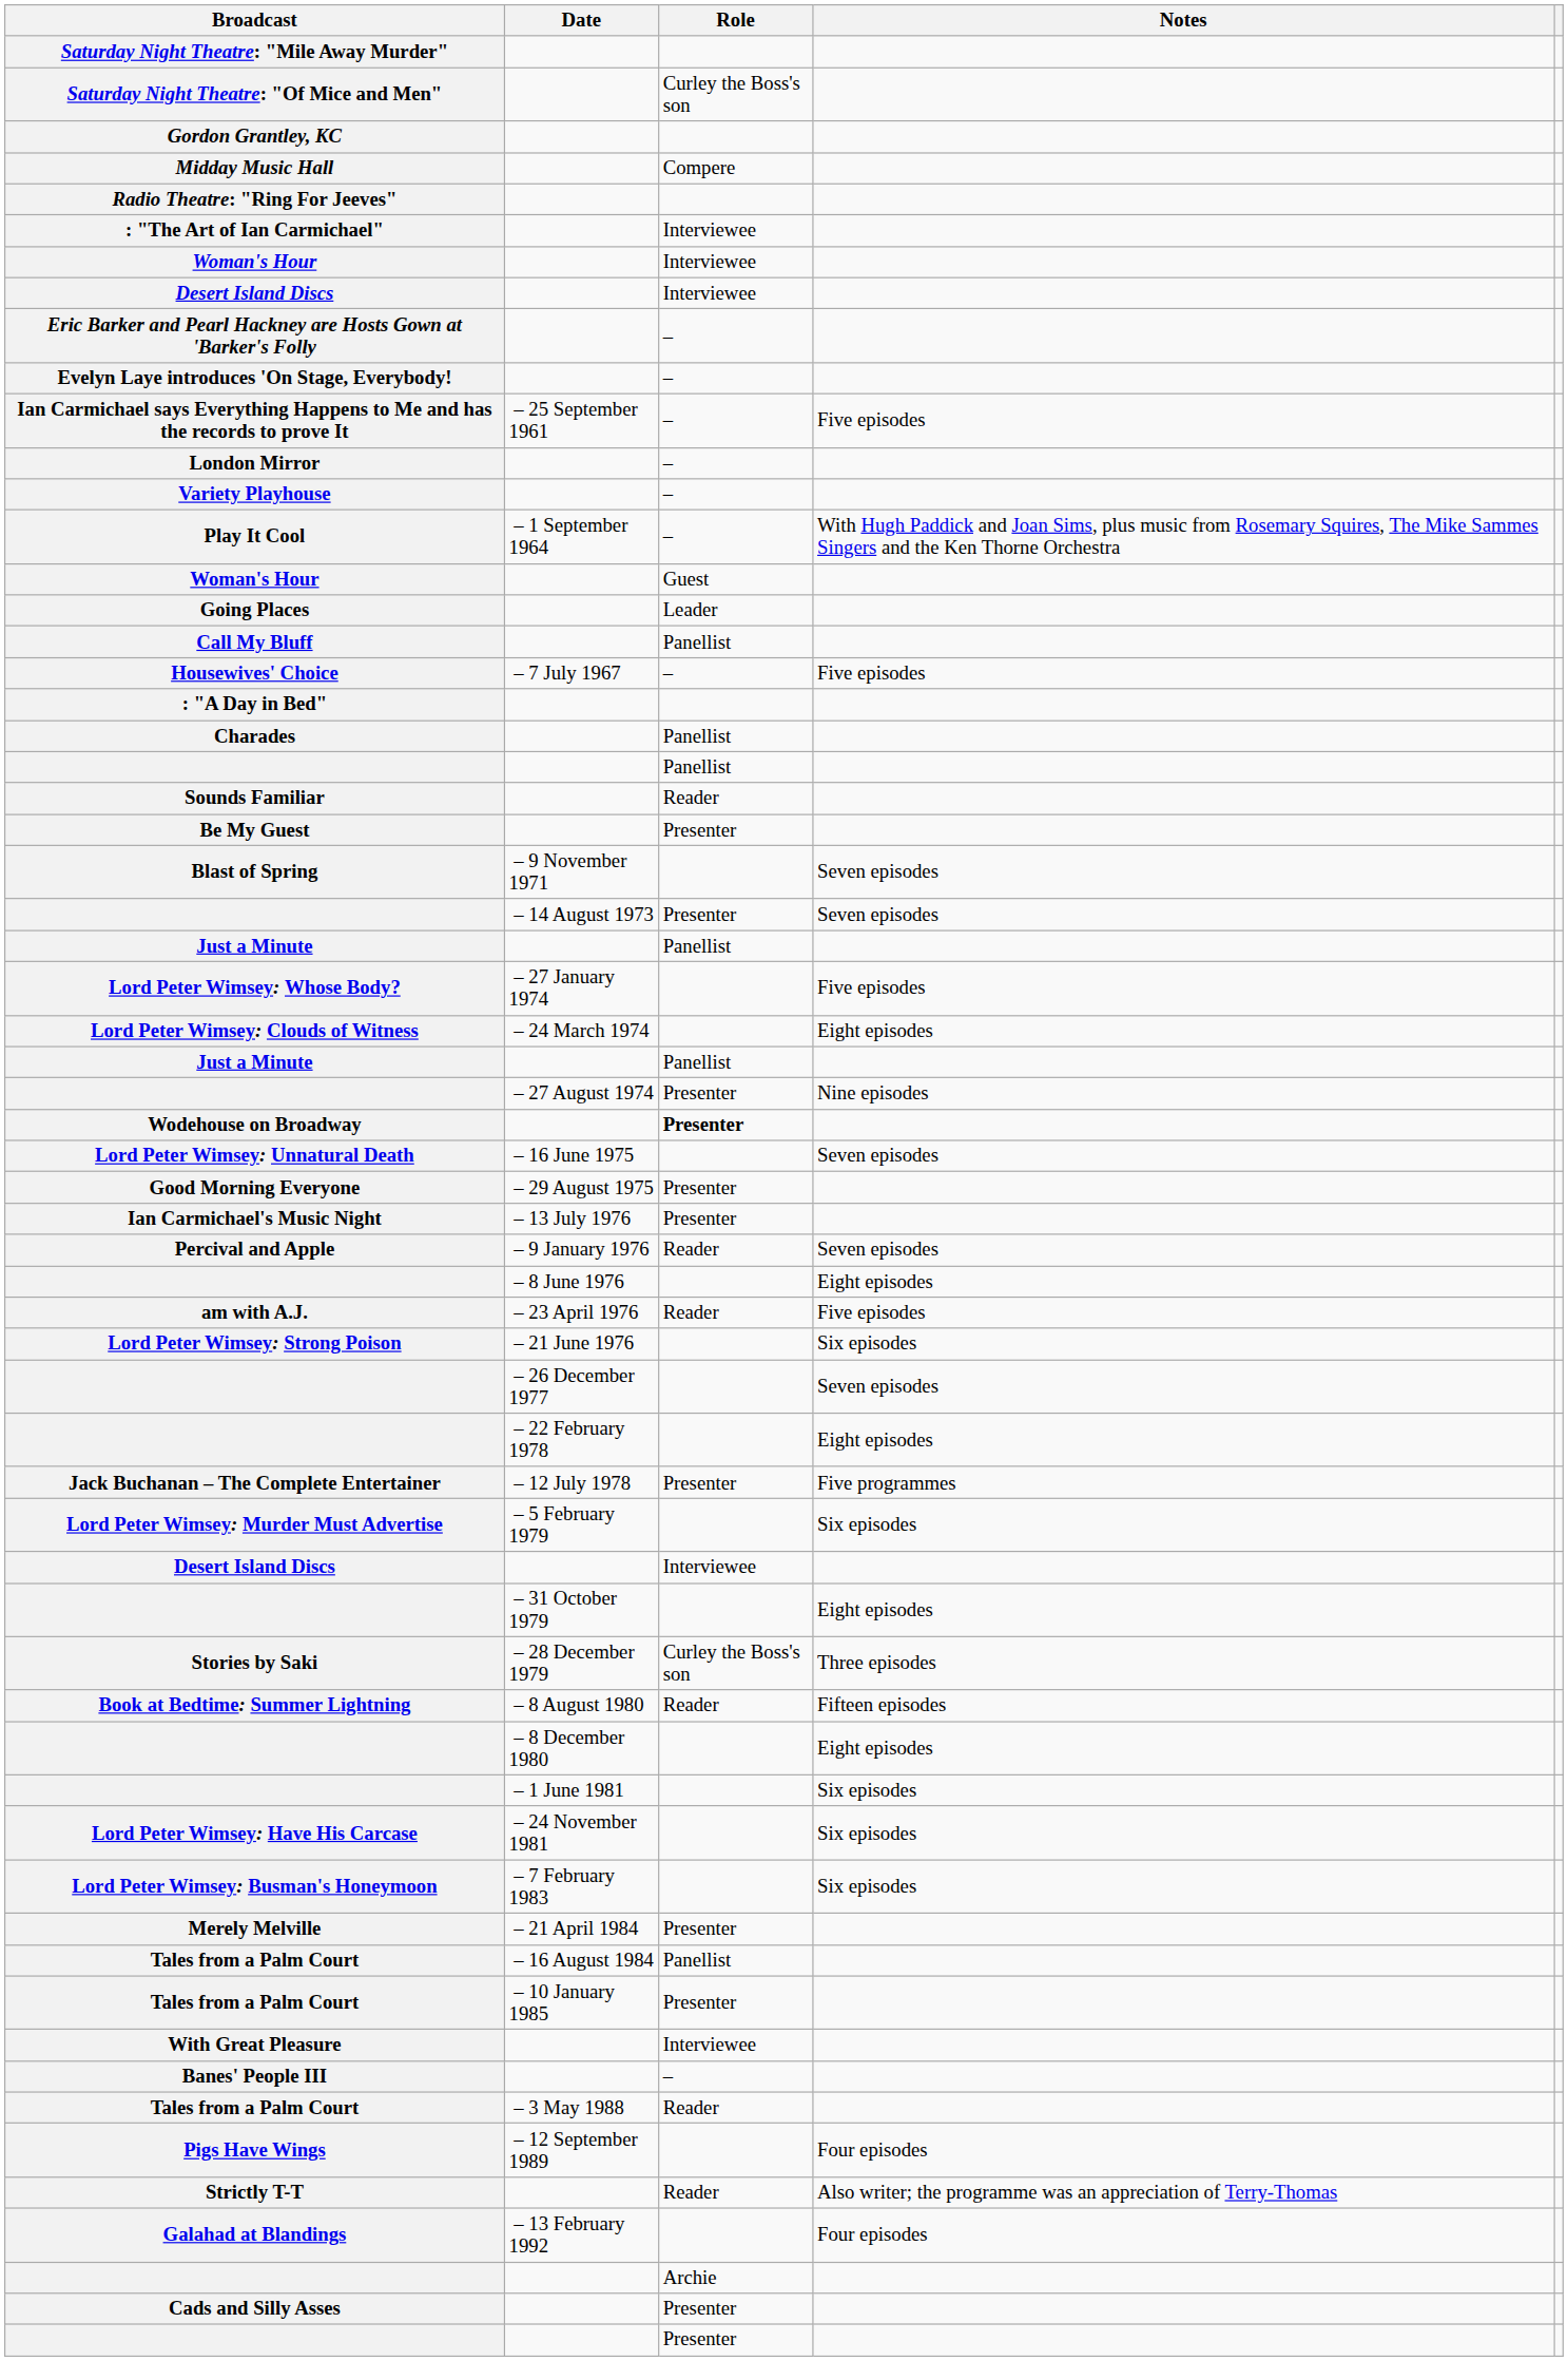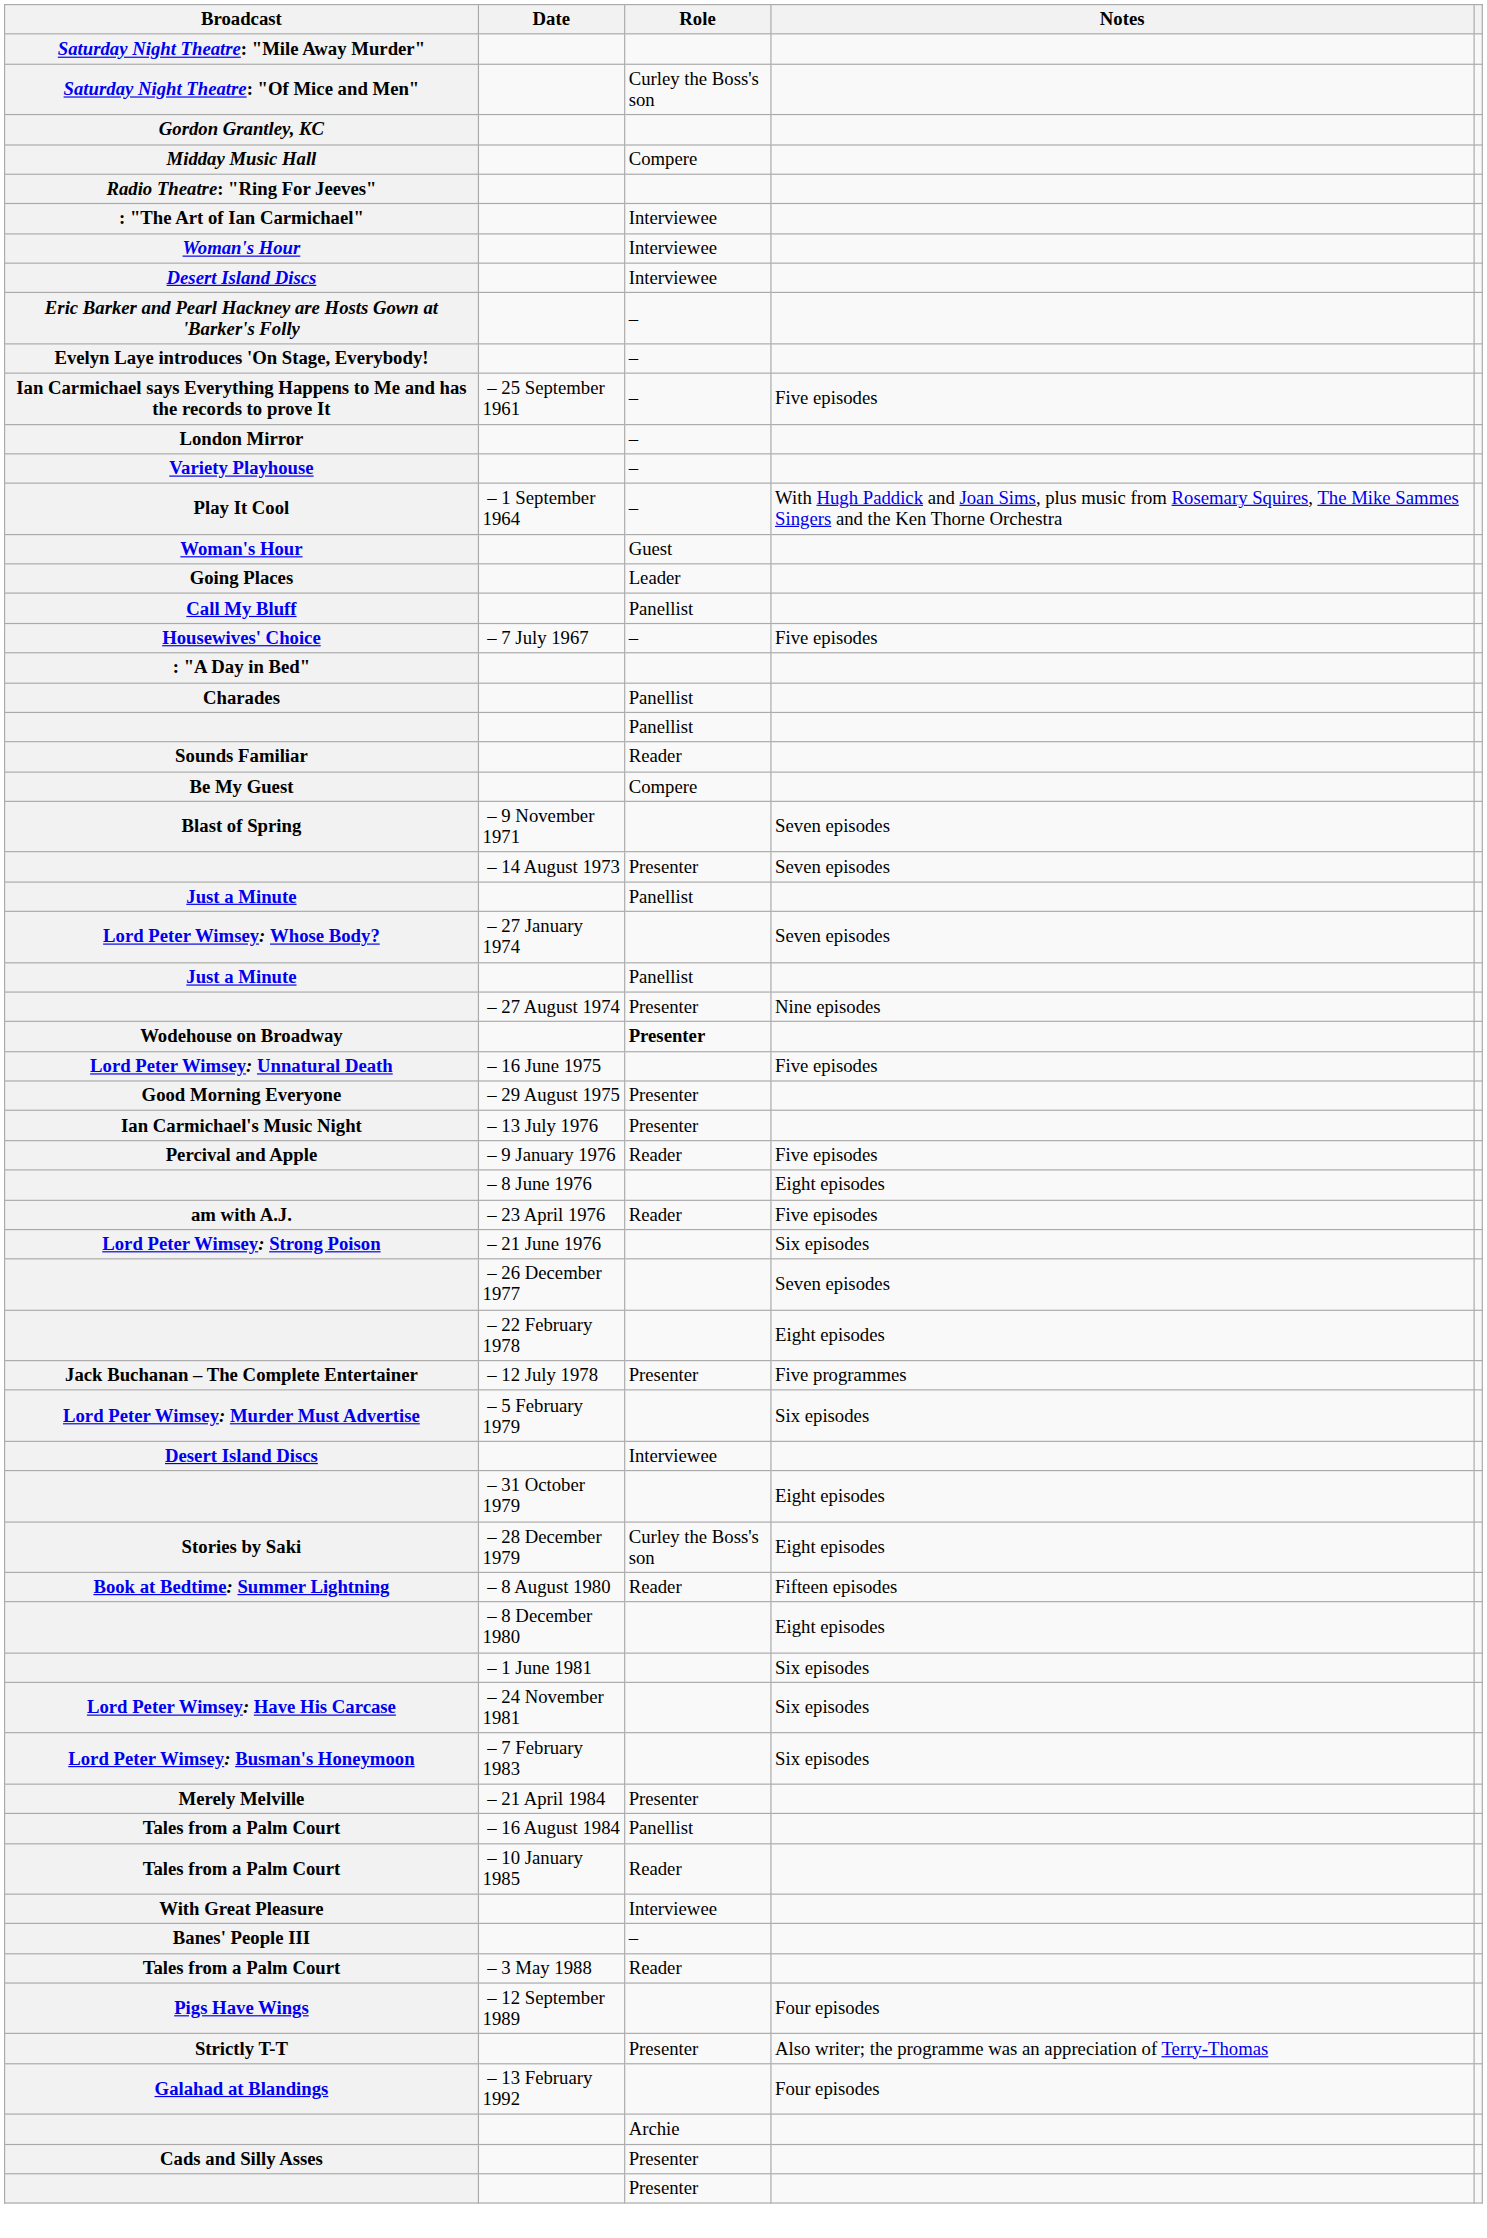 <table class="wikitable plainrowheaders sortable" style="margin-right: 0;">
 <tr>
 <th scope="col">Broadcast</th>
 <th scope="col">Date</th>
 <th scope="col">Role</th>
 <th scope="col" class="unsortable">Notes</th>
 <th scope="col" class="unsortable"></th>
 </tr>
 <tr>
 <th scope="row"><em><a href='#'>Saturday Night Theatre</a></em>: "Mile Away Murder"</th>
 <td></td>
 <td></td>
 <td></td>
 <td style="text-align: center;"></td>
 </tr>
 <tr>
 <th scope="row"><em><a href='#'>Saturday Night Theatre</a></em>: "Of Mice and Men"</th>
 <td></td>
 <td>Curley the Boss's son</td>
 <td></td>
 <td style="text-align: center;"></td>
 </tr>
 <tr>
 <th scope="row"><em>Gordon Grantley, KC</em></th>
 <td></td>
 <td></td>
 <td></td>
 <td style="text-align: center;"></td>
 </tr>
 <tr>
 <th scope="row"><em>Midday Music Hall</em></th>
 <td></td>
 <td>Compere</td>
 <td></td>
 <td style="text-align: center;"></td>
 </tr>
 <tr>
 <th scope="row"><em>Radio Theatre</em>: "Ring For Jeeves"</th>
 <td></td>
 <td></td>
 <td></td>
 <td style="text-align: center;"></td>
 </tr>
 <tr>
 <th scope="row">: "The Art of Ian Carmichael"</th>
 <td></td>
 <td>Interviewee</td>
 <td></td>
 <td style="text-align: center;"></td>
 </tr>
 <tr>
 <th scope="row"><em><a href='#'>Woman's Hour</a></em></th>
 <td></td>
 <td>Interviewee</td>
 <td></td>
 <td style="text-align: center;"></td>
 </tr>
 <tr>
 <th scope="row"><em><a href='#'>Desert Island Discs</a></em></th>
 <td></td>
 <td>Interviewee</td>
 <td></td>
 <td style="text-align: center;"></td>
 </tr>
 <tr>
 <th scope="row"><em>Eric Barker and Pearl Hackney are Hosts Gown at 'Barker's Folly<strong></th>
 <td></td>
 <td>–</td>
 <td></td>
 <td style="text-align: center;"></td>
 </tr>
 <tr>
 <th scope="row"></em>Evelyn Laye introduces 'On Stage, Everybody!<em></th>
 <td></td>
 <td>–</td>
 <td></td>
 <td style="text-align: center;"></td>
 </tr>
 <tr>
 <th scope="row"></em>Ian Carmichael says Everything Happens to Me and has the records to prove It<em></th>
 <td> – 25 September 1961</td>
 <td>–</td>
 <td>Five episodes</td>
 <td style="text-align: center;"></td>
 </tr>
 <tr>
 <th scope="row"></em>London Mirror<em></th>
 <td></td>
 <td>–</td>
 <td></td>
 <td style="text-align: center;"></td>
 </tr>
 <tr>
 <th scope="row"></em><a href='#'>Variety Playhouse</a><em></th>
 <td></td>
 <td>–</td>
 <td></td>
 <td style="text-align: center;"></td>
 </tr>
 <tr>
 <th scope="row"></em>Play It Cool<em></th>
 <td> – 1 September 1964</td>
 <td>–</td>
 <td>With <a href='#'>Hugh Paddick</a> and <a href='#'>Joan Sims</a>, plus music from <a href='#'>Rosemary Squires</a>, <a href='#'>The Mike Sammes Singers</a> and the Ken Thorne Orchestra</td>
 <td style="text-align: center;"></td>
 </tr>
 <tr>
 <th scope="row"></em><a href='#'>Woman's Hour</a><em></th>
 <td></td>
 <td>Guest</td>
 <td></td>
 <td style="text-align: center;"></td>
 </tr>
 <tr>
 <th scope="row"></em>Going Places<em></th>
 <td></td>
 <td>Leader</td>
 <td></td>
 <td style="text-align: center;"></td>
 </tr>
 <tr>
 <th scope="row"></em><a href='#'>Call My Bluff</a><em></th>
 <td></td>
 <td>Panellist</td>
 <td></td>
 <td style="text-align: center;"></td>
 </tr>
 <tr>
 <th scope="row"></em><a href='#'>Housewives' Choice</a><em></th>
 <td> – 7 July 1967</td>
 <td>–</td>
 <td>Five episodes</td>
 <td style="text-align: center;"></td>
 </tr>
 <tr>
 <th scope="row">: "A Day in Bed"</th>
 <td></td>
 <td></td>
 <td></td>
 <td style="text-align: center;"></td>
 </tr>
 <tr>
 <th scope="row"></em>Charades<em></th>
 <td></td>
 <td>Panellist</td>
 <td></td>
 <td style="text-align: center;"></td>
 </tr>
 <tr>
 <th scope="row"></th>
 <td></td>
 <td>Panellist</td>
 <td></td>
 <td style="text-align: center;"></td>
 </tr>
 <tr>
 <th scope="row"></em>Sounds Familiar<em></th>
 <td></td>
 <td>Reader</td>
 <td></td>
 <td style="text-align: center;"></td>
 </tr>
 <tr>
 <th scope="row"></em>Be My Guest<em></th>
 <td></td>
-<td>Presenter</td>
+<td>Compere</td>
 <td></td>
 <td style="text-align: center;"></td>
 </tr>
 <tr>
 <th scope="row"></em>Blast of Spring<em></th>
 <td> – 9 November 1971</td>
 <td></td>
 <td>Seven episodes</td>
 <td style="text-align: center;"></td>
 </tr>
 <tr>
 <th scope="row"></th>
 <td> – 14 August 1973</td>
 <td>Presenter</td>
 <td>Seven episodes</td>
 <td style="text-align: center;"></td>
 </tr>
 <tr>
 <th scope="row"></em><a href='#'>Just a Minute</a><em></th>
 <td></td>
 <td>Panellist</td>
 <td></td>
 <td style="text-align: center;"></td>
 </tr>
 <tr>
 <th scope="row"></em><a href='#'>Lord Peter Wimsey</a><em>: </em><a href='#'>Whose Body?</a><em></th>
 <td> – 27 January 1974</td>
 <td></td>
-<td>Five episodes</td>
-<td style="text-align: center;"></td>
-</tr>
-<tr>
-<th scope="row"></em><a href='#'>Lord Peter Wimsey</a><em>: </em><a href='#'>Clouds of Witness</a><em></th>
-<td> – 24 March 1974</td>
-<td></td>
-<td>Eight episodes</td>
+<td>Seven episodes</td>
 <td style="text-align: center;"></td>
 </tr>
 <tr>
 <th scope="row"></em><a href='#'>Just a Minute</a><em></th>
 <td></td>
 <td>Panellist</td>
 <td></td>
 <td style="text-align: center;"></td>
 </tr>
 <tr>
 <th scope="row"></th>
 <td> – 27 August 1974</td>
 <td>Presenter</td>
 <td>Nine episodes</td>
 <td style="text-align: center;"></td>
 </tr>
 <tr>
 <th scope="row"></em>Wodehouse on Broadway<em></th>
 <td></td>
 <td><strong>Presenter</strong></td>
 <td></td>
 <td style="text-align: center;"></td>
 </tr>
 <tr>
 <th scope="row"></em><a href='#'>Lord Peter Wimsey</a><em>: </em><a href='#'>Unnatural Death</a><em></th>
 <td> – 16 June 1975</td>
 <td></td>
-<td>Seven episodes</td>
+<td>Five episodes</td>
 <td style="text-align: center;"></td>
 </tr>
 <tr>
 <th scope="row"></em>Good Morning Everyone<em></th>
 <td> – 29 August 1975</td>
 <td>Presenter</td>
 <td></td>
 <td style="text-align: center;"></td>
 </tr>
 <tr>
 <th scope="row"></em>Ian Carmichael's Music Night<em></th>
 <td> – 13 July 1976</td>
 <td>Presenter</td>
 <td></td>
 <td style="text-align: center;"></td>
 </tr>
 <tr>
 <th scope="row"></em>Percival and Apple<em></th>
 <td> – 9 January 1976</td>
 <td>Reader</td>
-<td>Seven episodes</td>
+<td>Five episodes</td>
 <td style="text-align: center;"></td>
 </tr>
 <tr>
 <th scope="row"></th>
 <td> – 8 June 1976</td>
 <td></td>
 <td>Eight episodes</td>
 <td style="text-align: center;"></td>
 </tr>
 <tr>
 <th scope="row"></em>am with A.J.<em></th>
 <td> – 23 April 1976</td>
 <td>Reader</td>
 <td>Five episodes</td>
 <td style="text-align: center;"></td>
 </tr>
 <tr>
 <th scope="row"></em><a href='#'>Lord Peter Wimsey</a><em>: </em><a href='#'>Strong Poison</a><em></th>
 <td> – 21 June 1976</td>
 <td></td>
 <td>Six episodes</td>
 <td style="text-align: center;"></td>
 </tr>
 <tr>
 <th scope="row"></th>
 <td> – 26 December 1977</td>
 <td></td>
 <td>Seven episodes</td>
 <td style="text-align: center;"></td>
 </tr>
 <tr>
 <th scope="row"></th>
 <td> – 22 February 1978</td>
 <td></td>
 <td>Eight episodes</td>
 <td style="text-align: center;"></td>
 </tr>
 <tr>
 <th scope="row"></em>Jack Buchanan – The Complete Entertainer<em></th>
 <td> – 12 July 1978</td>
 <td>Presenter</td>
 <td>Five programmes</td>
 <td style="text-align: center;"></td>
 </tr>
 <tr>
 <th scope="row"></em><a href='#'>Lord Peter Wimsey</a><em>: </em><a href='#'>Murder Must Advertise</a><em></th>
 <td> – 5 February 1979</td>
 <td></td>
 <td>Six episodes</td>
 <td style="text-align: center;"></td>
 </tr>
 <tr>
 <th scope="row"></em><a href='#'>Desert Island Discs</a><em></th>
 <td></td>
 <td>Interviewee</td>
 <td></td>
 <td style="text-align: center;"></td>
 </tr>
 <tr>
 <th scope="row"></th>
 <td> – 31 October 1979</td>
 <td></td>
 <td>Eight episodes</td>
 <td style="text-align: center;"></td>
 </tr>
 <tr>
 <th scope="row"></em>Stories by Saki<em></th>
 <td> – 28 December 1979</td>
 <td>Curley the Boss's son</td>
-<td>Three episodes</td>
+<td>Eight episodes</td>
 <td style="text-align: center;"></td>
 </tr>
 <tr>
 <th scope="row"></em><a href='#'>Book at Bedtime</a><em>: </em><a href='#'>Summer Lightning</a><em></th>
 <td> – 8 August 1980</td>
 <td>Reader</td>
 <td>Fifteen episodes</td>
 <td style="text-align: center;"></td>
 </tr>
 <tr>
 <th scope="row"></th>
 <td> – 8 December 1980</td>
 <td></td>
 <td>Eight episodes</td>
 <td style="text-align: center;"></td>
 </tr>
 <tr>
 <th scope="row"></th>
 <td> – 1 June 1981</td>
 <td></td>
 <td>Six episodes</td>
 <td style="text-align: center;"></td>
 </tr>
 <tr>
 <th scope="row"></em><a href='#'>Lord Peter Wimsey</a><em>: </em><a href='#'>Have His Carcase</a><em></th>
 <td> – 24 November 1981</td>
 <td></td>
 <td>Six episodes</td>
 <td style="text-align: center;"></td>
 </tr>
 <tr>
 <th scope="row"></em><a href='#'>Lord Peter Wimsey</a><em>: </em><a href='#'>Busman's Honeymoon</a><em></th>
 <td> – 7 February 1983</td>
 <td></td>
 <td>Six episodes</td>
 <td style="text-align: center;"></td>
 </tr>
 <tr>
 <th scope="row"></em>Merely Melville<em></th>
 <td> – 21 April 1984</td>
 <td>Presenter</td>
 <td></td>
 <td style="text-align: center;"></td>
 </tr>
 <tr>
 <th scope="row"></em>Tales from a Palm Court<em></th>
 <td> – 16 August 1984</td>
 <td>Panellist</td>
 <td></td>
 <td style="text-align: center;"></td>
 </tr>
 <tr>
 <th scope="row"></em>Tales from a Palm Court<em></th>
 <td> – 10 January 1985</td>
-<td>Presenter</td>
+<td>Reader</td>
 <td></td>
 <td style="text-align: center;"></td>
 </tr>
 <tr>
 <th scope="row"></em>With Great Pleasure<em></th>
 <td></td>
 <td>Interviewee</td>
 <td></td>
 <td style="text-align: center;"></td>
 </tr>
 <tr>
 <th scope="row"></em>Banes' People III<em></th>
 <td></td>
 <td>–</td>
 <td></td>
 <td style="text-align: center;"></td>
 </tr>
 <tr>
 <th scope="row"></em>Tales from a Palm Court<em></th>
 <td> – 3 May 1988</td>
 <td>Reader</td>
 <td></td>
 <td style="text-align: center;"></td>
 </tr>
 <tr>
 <th scope="row"></em><a href='#'>Pigs Have Wings</a><em></th>
 <td> – 12 September 1989</td>
 <td></td>
 <td>Four episodes</td>
 <td style="text-align: center;"></td>
 </tr>
 <tr>
 <th scope="row"></em>Strictly T-T<em></th>
 <td></td>
-<td>Reader</td>
+<td>Presenter</td>
 <td>Also writer; the programme was an appreciation of <a href='#'>Terry-Thomas</a></td>
 <td style="text-align: center;"></td>
 </tr>
 <tr>
 <th scope="row"></em><a href='#'>Galahad at Blandings</a><em></th>
 <td> – 13 February 1992</td>
 <td></td>
 <td>Four episodes</td>
 <td style="text-align: center;"></td>
 </tr>
 <tr>
 <th scope="row"></th>
 <td></td>
 <td>Archie</td>
 <td></td>
 <td style="text-align: center;"></td>
 </tr>
 <tr>
 <th scope="row"></em>Cads and Silly Asses<em></th>
 <td></td>
 <td>Presenter</td>
 <td></td>
 <td style="text-align: center;"></td>
 </tr>
 <tr>
 <th scope="row"></th>
 <td></td>
 <td>Presenter</td>
 <td></td>
 <td style="text-align: center;"></td>
 </tr>
 </table>
